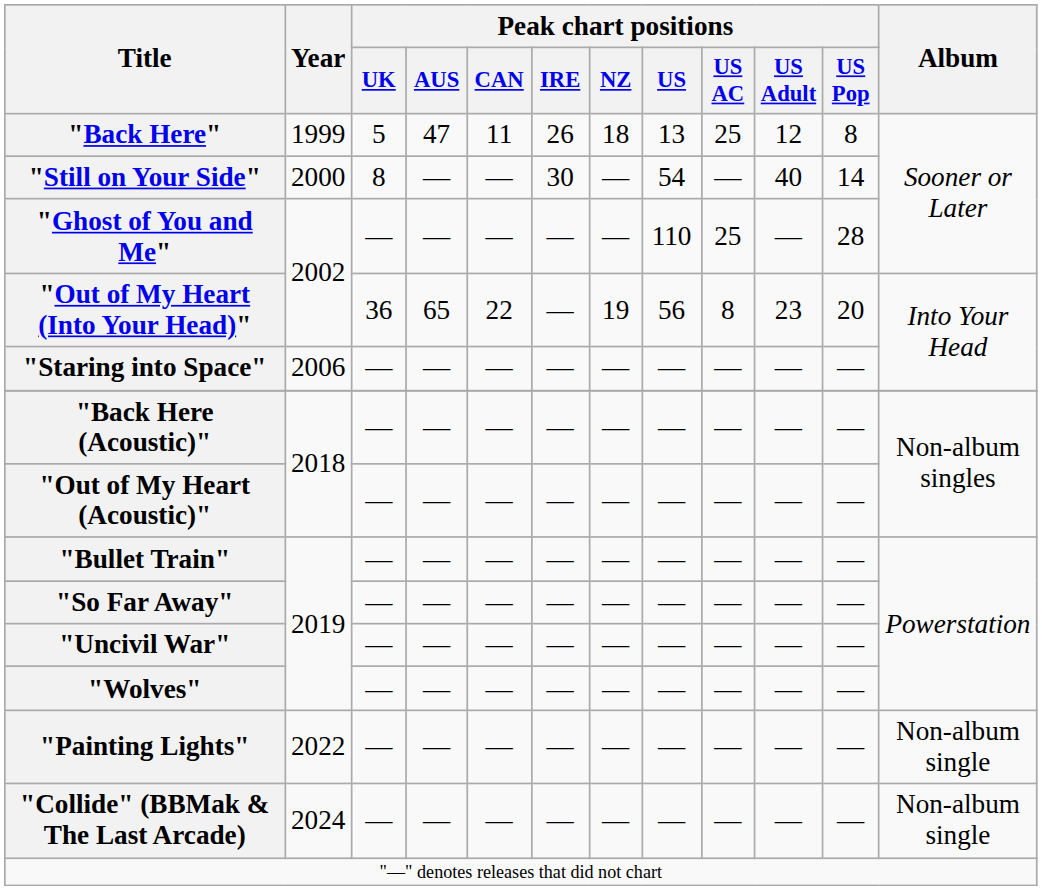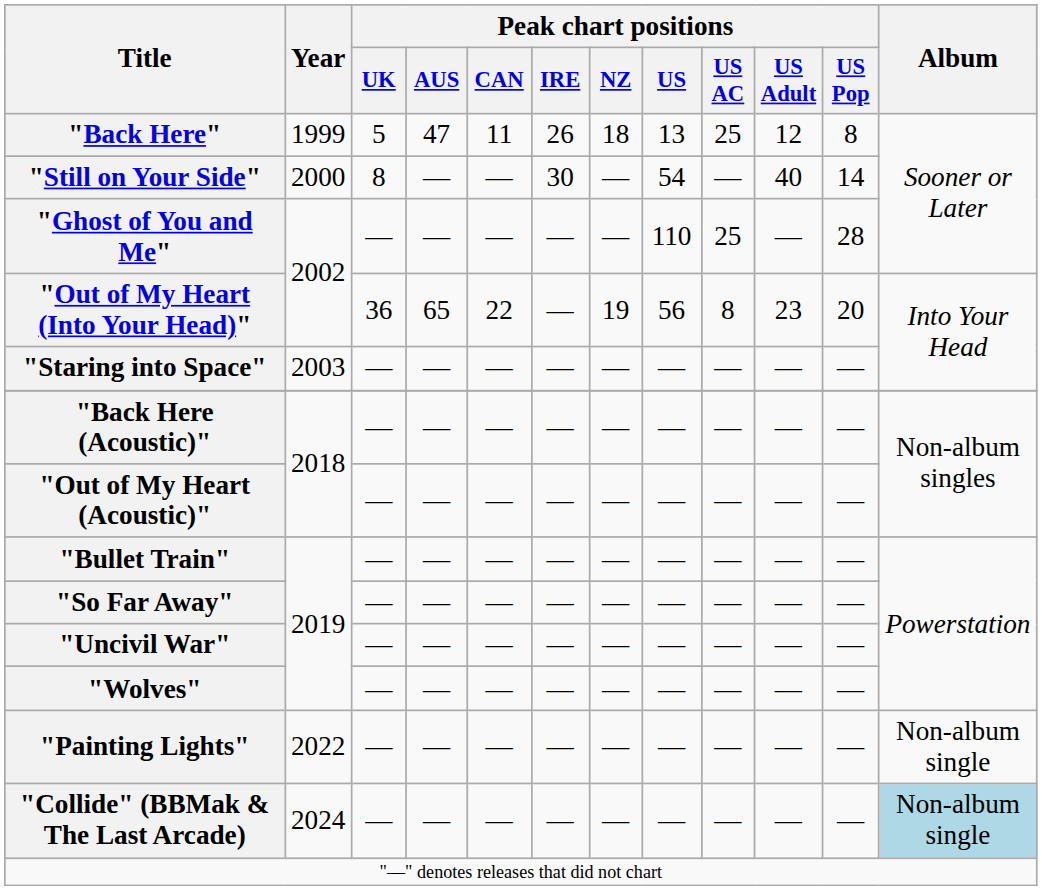 <table class="wikitable plainrowheaders" style="text-align:center;">
 <tr>
 <th rowspan="2" style="width:18em;">Title</th>
 <th rowspan="2">Year</th>
 <th colspan="9">Peak chart positions</th>
 <th rowspan="2">Album</th>
 </tr>
 <tr style="font-size:smaller;">
 <th style="width:35px;"><a href='#'>UK</a><br></th>
 <th style="width:35px;"><a href='#'>AUS</a><br></th>
 <th style="width:35px;"><a href='#'>CAN</a><br></th>
 <th style="width:35px;"><a href='#'>IRE</a><br></th>
 <th style="width:35px;"><a href='#'>NZ</a><br></th>
 <th style="width:35px;"><a href='#'>US</a><br></th>
 <th style="width:35px;"><a href='#'>US AC</a><br></th>
 <th style="width:35px;"><a href='#'>US Adult</a><br></th>
 <th style="width:35px;"><a href='#'>US Pop</a><br></th>
 </tr>
 <tr>
 <th scope="row">"<a href='#'>Back Here</a>"</th>
 <td rowspan="1">1999</td>
 <td>5</td>
 <td>47</td>
 <td>11</td>
 <td>26</td>
 <td>18</td>
 <td>13</td>
 <td>25</td>
 <td>12</td>
 <td>8</td>
 <td rowspan="3"><em>Sooner or Later</em></td>
 </tr>
 <tr>
 <th scope="row">"<a href='#'>Still on Your Side</a>"</th>
 <td rowspan="1">2000</td>
 <td>8</td>
 <td>—</td>
 <td>—</td>
 <td>30</td>
 <td>—</td>
 <td>54</td>
 <td>—</td>
 <td>40</td>
 <td>14</td>
 </tr>
 <tr>
 <th scope="row">"<a href='#'>Ghost of You and Me</a>"</th>
 <td rowspan="2">2002</td>
 <td>—</td>
 <td>—</td>
 <td>—</td>
 <td>—</td>
 <td>—</td>
 <td>110</td>
 <td>25</td>
 <td>—</td>
 <td>28</td>
 </tr>
 <tr>
 <th scope="row">"<a href='#'>Out of My Heart (Into Your Head)</a>"</th>
 <td>36</td>
 <td>65</td>
 <td>22</td>
 <td>—</td>
 <td>19</td>
 <td>56</td>
 <td>8</td>
 <td>23</td>
 <td>20</td>
 <td rowspan="2"><em>Into Your Head</em></td>
 </tr>
 <tr>
 <th scope="row">"Staring into Space"</th>
-<td>2006</td>
+<td>2003</td>
 <td>—</td>
 <td>—</td>
 <td>—</td>
 <td>—</td>
 <td>—</td>
 <td>—</td>
 <td>—</td>
 <td>—</td>
 <td>—</td>
 </tr>
 <tr>
 </tr>
 <tr>
 <th scope="row">"Back Here (Acoustic)"</th>
 <td rowspan="2">2018</td>
 <td>—</td>
 <td>—</td>
 <td>—</td>
 <td>—</td>
 <td>—</td>
 <td>—</td>
 <td>—</td>
 <td>—</td>
 <td>—</td>
 <td rowspan="2">Non-album singles</td>
 </tr>
 <tr>
 <th scope="row">"Out of My Heart (Acoustic)"</th>
 <td>—</td>
 <td>—</td>
 <td>—</td>
 <td>—</td>
 <td>—</td>
 <td>—</td>
 <td>—</td>
 <td>—</td>
 <td>—</td>
 </tr>
 <tr>
 <th scope="row">"Bullet Train"</th>
 <td rowspan="4">2019</td>
 <td>—</td>
 <td>—</td>
 <td>—</td>
 <td>—</td>
 <td>—</td>
 <td>—</td>
 <td>—</td>
 <td>—</td>
 <td>—</td>
 <td rowspan="4"><em>Powerstation</em></td>
 </tr>
 <tr>
 <th scope="row">"So Far Away"</th>
 <td>—</td>
 <td>—</td>
 <td>—</td>
 <td>—</td>
 <td>—</td>
 <td>—</td>
 <td>—</td>
 <td>—</td>
 <td>—</td>
 </tr>
 <tr>
 <th scope="row">"Uncivil War"</th>
 <td>—</td>
 <td>—</td>
 <td>—</td>
 <td>—</td>
 <td>—</td>
 <td>—</td>
 <td>—</td>
 <td>—</td>
 <td>—</td>
 </tr>
 <tr>
 <th scope="row">"Wolves"</th>
 <td>—</td>
 <td>—</td>
 <td>—</td>
 <td>—</td>
 <td>—</td>
 <td>—</td>
 <td>—</td>
 <td>—</td>
 <td>—</td>
 </tr>
 <tr>
 <th scope="row">"Painting Lights"</th>
 <td rowspan="1">2022</td>
 <td>—</td>
 <td>—</td>
 <td>—</td>
 <td>—</td>
 <td>—</td>
 <td>—</td>
 <td>—</td>
 <td>—</td>
 <td>—</td>
 <td rowspan="1">Non-album single</td>
 </tr>
 <tr>
 <th scope="row">"Collide" (BBMak & The Last Arcade)</th>
 <td rowspan="1">2024</td>
 <td>—</td>
 <td>—</td>
 <td>—</td>
 <td>—</td>
 <td>—</td>
 <td>—</td>
 <td>—</td>
 <td>—</td>
 <td>—</td>
-<td rowspan="1">Non-album single</td>
+<td rowspan="1" style="background: lightblue;">Non-album single</td>
 </tr>
 <tr>
 <td colspan="15" style="font-size:8pt">"—" denotes releases that did not chart</td>
 </tr>
 </table>
